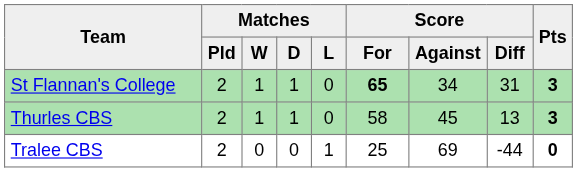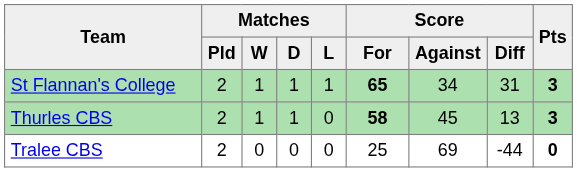 <table style=border-collapse:collapse border=1 cellspacing=0 cellpadding=5>
 <tr align=center bgcolor=#efefef>
 <th rowspan=2 width=165>Team</th>
 <th colspan=4>Matches</th>
 <th colspan=3>Score</th>
 <th rowspan=2width=20>Pts</th>
 </tr>
 <tr align=center bgcolor=#efefef>
 <th width=20>Pld</th>
 <th width=20>W</th>
 <th width=20>D</th>
 <th width=20>L</th>
 <th width=45>For</th>
 <th width=45>Against</th>
 <th width=30>Diff</th>
 </tr>
 <tr align=center style="background:#ACE1AF;">
 <td style="text-align:left;"><a href='#'>St Flannan's College</a></td>
 <td>2</td>
 <td>1</td>
 <td>1</td>
-<td>0</td>
+<td>1</td>
 <td><strong>65</strong></td>
 <td>34</td>
 <td>31</td>
 <td><strong>3</strong></td>
 </tr>
 <tr align=center style="background:#ACE1AF;">
 <td style="text-align:left;"><a href='#'>Thurles CBS</a></td>
 <td>2</td>
 <td>1</td>
 <td>1</td>
 <td>0</td>
-<td>58</td>
+<td><strong>58</strong></td>
 <td>45</td>
 <td>13</td>
 <td><strong>3</strong></td>
 </tr>
 <tr align=center>
 <td style="text-align:left;"><a href='#'>Tralee CBS</a></td>
 <td>2</td>
 <td>0</td>
 <td>0</td>
-<td>1</td>
+<td>0</td>
 <td>25</td>
 <td>69</td>
 <td>-44</td>
 <td><strong>0</strong></td>
 </tr>
 </table>
